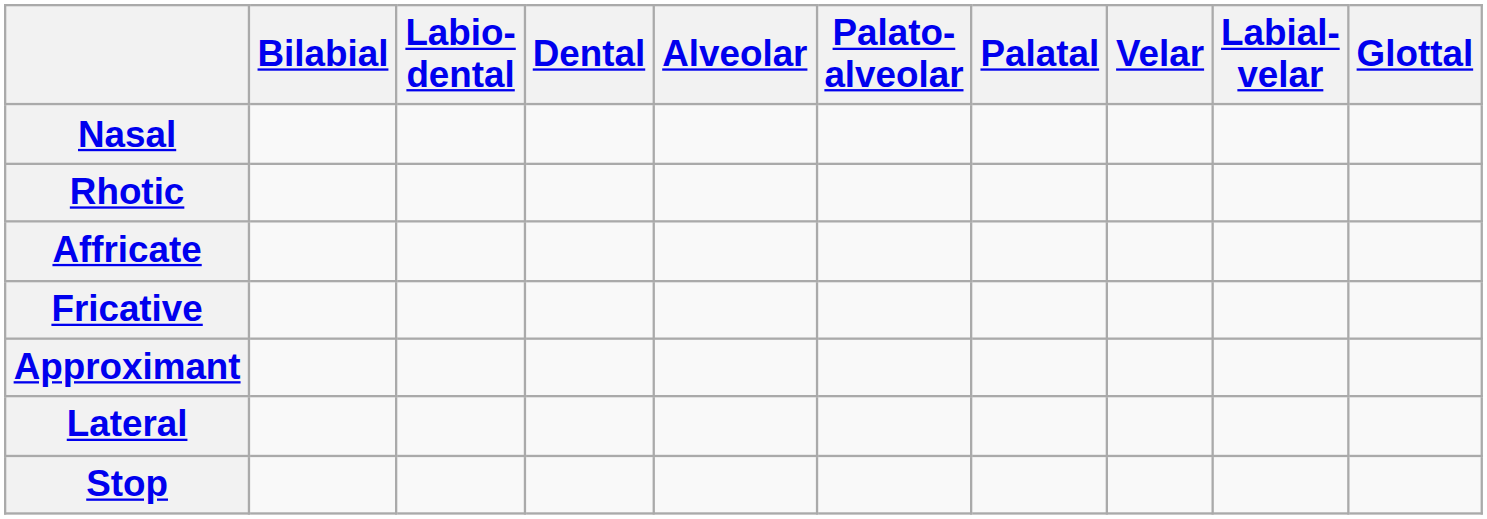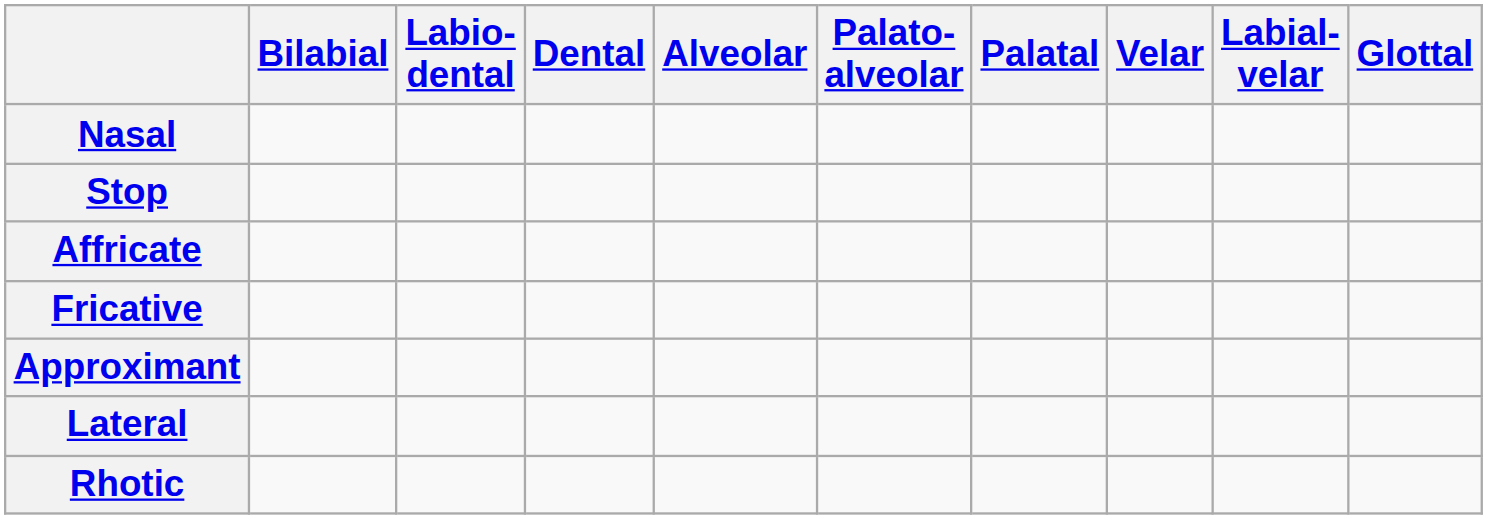 <table class="wikitable" style=text-align:center>
 <tr>
 <th></th>
 <th><a href='#'>Bilabial</a></th>
 <th><a href='#'>Labio-<br>dental</a></th>
 <th><a href='#'>Dental</a></th>
 <th><a href='#'>Alveolar</a></th>
 <th><a href='#'>Palato-<br>alveolar</a></th>
 <th><a href='#'>Palatal</a></th>
 <th><a href='#'>Velar</a></th>
 <th><a href='#'>Labial-<br>velar</a></th>
 <th><a href='#'>Glottal</a></th>
 </tr>
 <tr>
 <th><a href='#'>Nasal</a></th>
 <td> </td>
 <td></td>
 <td></td>
 <td> </td>
 <td></td>
 <td></td>
 <td></td>
 <td></td>
 <td></td>
 </tr>
 <tr>
-<th><a href='#'>Rhotic</a></th>
-<td></td>
+<th><a href='#'>Stop</a></th>
+<td> </td>
 <td></td>
 <td></td>
 <td> </td>
 <td></td>
 <td></td>
-<td></td>
+<td> </td>
 <td></td>
 <td></td>
 </tr>
 <tr>
 <th><a href='#'>Affricate</a></th>
 <td></td>
 <td></td>
 <td></td>
 <td></td>
 <td> </td>
 <td></td>
 <td></td>
 <td></td>
 <td></td>
 </tr>
 <tr>
 <th><a href='#'>Fricative</a></th>
 <td></td>
 <td> </td>
 <td> </td>
 <td> </td>
 <td></td>
 <td></td>
 <td></td>
 <td></td>
 <td></td>
 </tr>
 <tr>
 <th><a href='#'>Approximant</a></th>
 <td></td>
 <td></td>
 <td></td>
 <td></td>
 <td></td>
 <td></td>
 <td></td>
 <td> </td>
 <td></td>
 </tr>
 <tr>
 <th><a href='#'>Lateral</a></th>
 <td></td>
 <td></td>
 <td></td>
 <td> </td>
 <td></td>
 <td></td>
 <td></td>
 <td></td>
 <td></td>
 </tr>
 <tr>
-<th><a href='#'>Stop</a></th>
-<td> </td>
+<th><a href='#'>Rhotic</a></th>
+<td></td>
 <td></td>
 <td></td>
 <td> </td>
 <td></td>
 <td></td>
-<td> </td>
+<td></td>
 <td></td>
 <td></td>
 </tr>
 </table>
